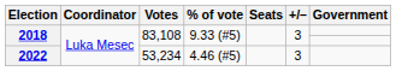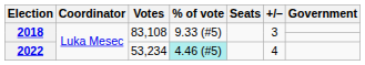 <table class=wikitable style="text-align: center;">
 <tr>
 <th>Election</th>
 <th>Coordinator</th>
 <th>Votes</th>
 <th>% of vote</th>
 <th>Seats</th>
 <th>+/–</th>
 <th>Government</th>
 </tr>
 <tr>
 <th rowspan=2><a href='#'>2018</a></th>
 <td rowspan=3><a href='#'>Luka Mesec</a></td>
 <td rowspan=2>83,108</td>
 <td rowspan=2>9.33 (#5)</td>
 <td rowspan=2></td>
 <td rowspan=2> 3</td>
 <td></td>
 </tr>
 <tr>
 <td></td>
 </tr>
 <tr>
 <th><a href='#'>2022</a></th>
 <td>53,234</td>
-<td>4.46 (#5)</td>
+<td style="background: paleturquoise;">4.46 (#5)</td>
 <td></td>
-<td>3</td>
+<td>4</td>
 <td></td>
 </tr>
 </table>
